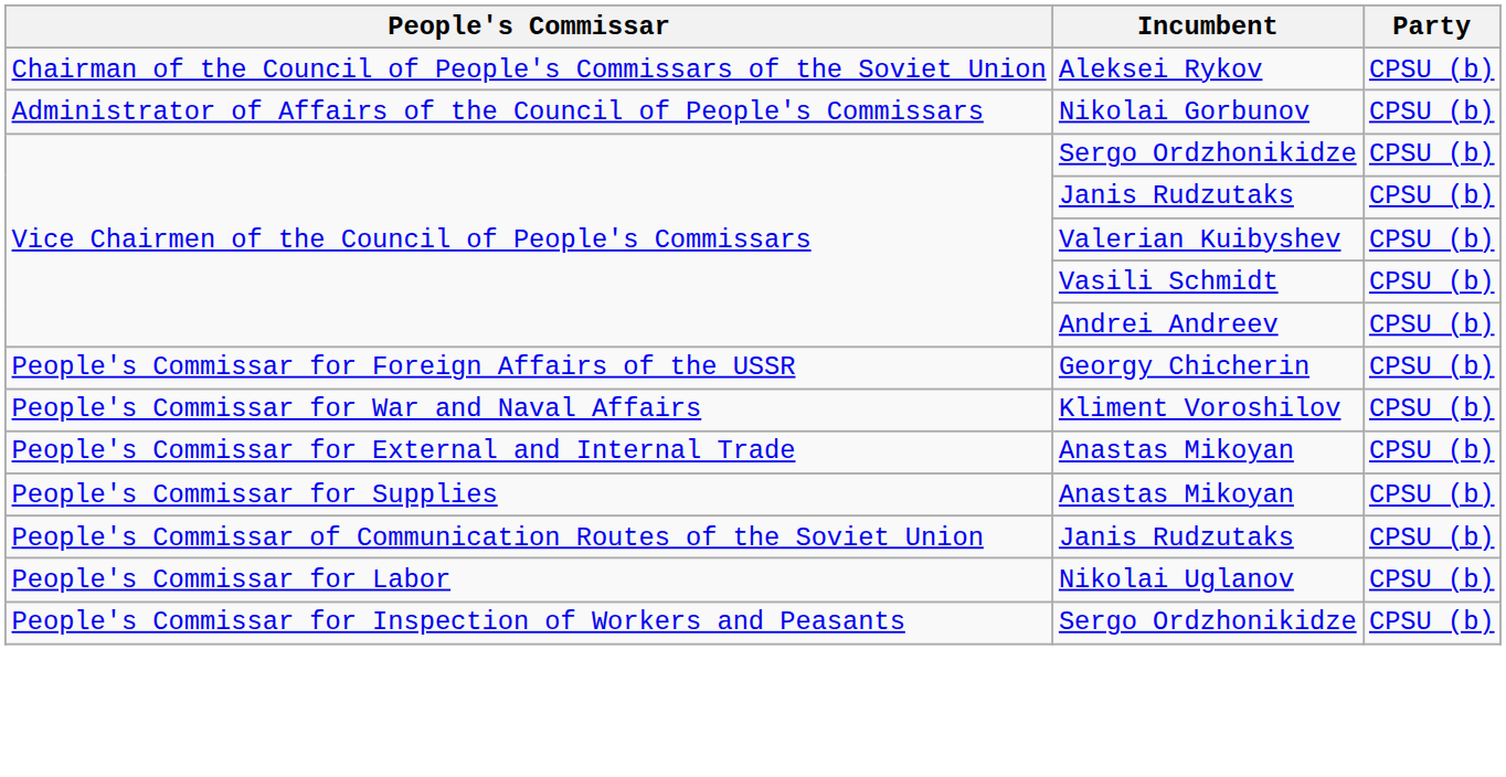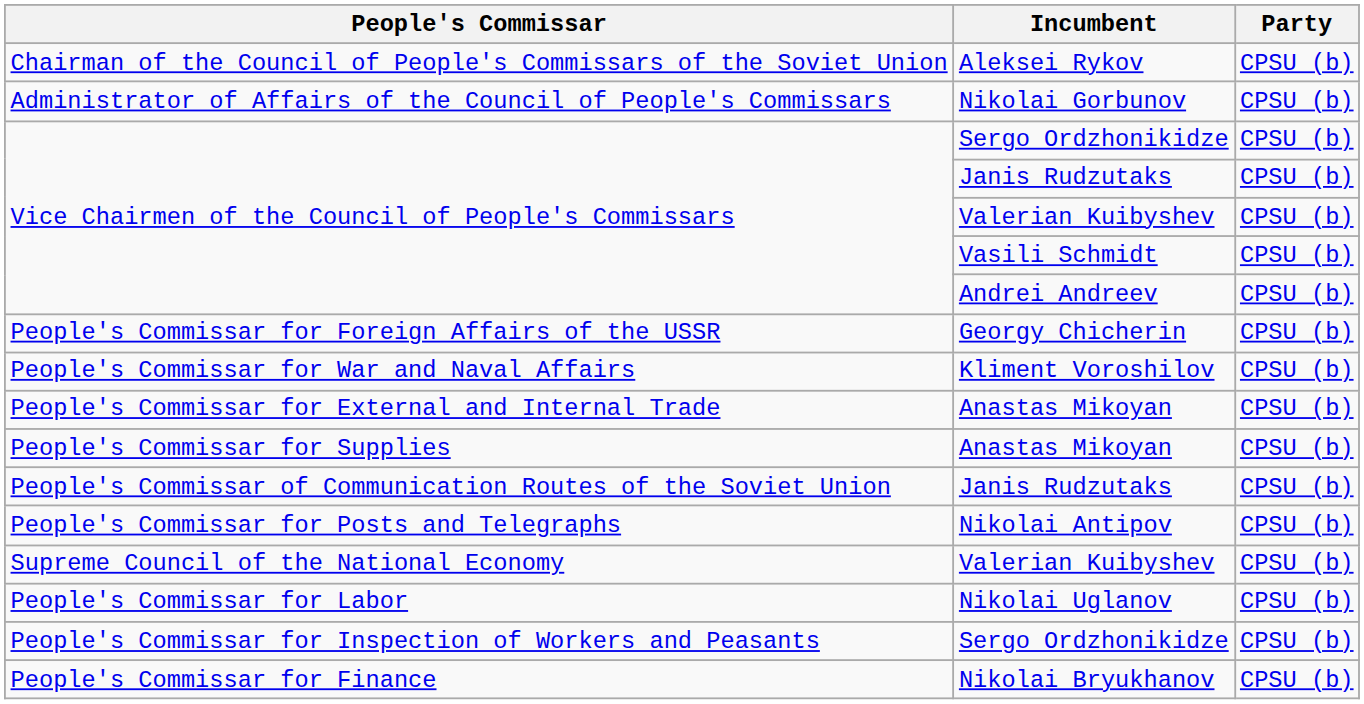 <table class="wikitable">
 <tr>
 <th>People's Commissar</th>
 <th>Incumbent</th>
 <th>Party</th>
 </tr>
 <tr>
 <td><a href='#'>Chairman of the Council of People's Commissars of the Soviet Union</a></td>
 <td><a href='#'>Aleksei Rykov</a></td>
 <td><a href='#'>CPSU (b)</a></td>
 </tr>
 <tr>
 <td><a href='#'>Administrator of Affairs of the Council of People's Commissars</a></td>
 <td><a href='#'>Nikolai Gorbunov</a></td>
 <td><a href='#'>CPSU (b)</a></td>
 </tr>
 <tr>
 <td rowspan="5"><a href='#'>Vice Chairmen of the Council of People's Commissars</a></td>
 <td><a href='#'>Sergo Ordzhonikidze</a></td>
 <td><a href='#'>CPSU (b)</a></td>
 </tr>
 <tr>
 <td><a href='#'>Janis Rudzutaks</a></td>
 <td><a href='#'>CPSU (b)</a></td>
 </tr>
 <tr>
 <td><a href='#'>Valerian Kuibyshev</a></td>
 <td><a href='#'>CPSU (b)</a></td>
 </tr>
 <tr>
 <td><a href='#'>Vasili Schmidt</a></td>
 <td><a href='#'>CPSU (b)</a></td>
 </tr>
 <tr>
 <td><a href='#'>Andrei Andreev</a></td>
 <td><a href='#'>CPSU (b)</a></td>
 </tr>
 <tr>
 <td><a href='#'>People's Commissar for Foreign Affairs of the USSR</a></td>
 <td><a href='#'>Georgy Chicherin</a></td>
 <td><a href='#'>CPSU (b)</a></td>
 </tr>
 <tr>
 <td><a href='#'>People's Commissar for War and Naval Affairs</a></td>
 <td><a href='#'>Kliment Voroshilov</a></td>
 <td><a href='#'>CPSU (b)</a></td>
 </tr>
 <tr>
 <td><a href='#'>People's Commissar for External and Internal Trade</a></td>
 <td><a href='#'>Anastas Mikoyan</a></td>
 <td><a href='#'>CPSU (b)</a></td>
 </tr>
 <tr>
 <td><a href='#'>People's Commissar for Supplies</a></td>
 <td><a href='#'>Anastas Mikoyan</a></td>
 <td><a href='#'>CPSU (b)</a></td>
 </tr>
 <tr>
 <td><a href='#'>People's Commissar of Communication Routes of the Soviet Union</a></td>
 <td><a href='#'>Janis Rudzutaks</a></td>
 <td><a href='#'>CPSU (b)</a></td>
 </tr>
 <tr>
+<td><a href='#'>People's Commissar for Posts and Telegraphs</a></td>
+<td><a href='#'>Nikolai Antipov</a></td>
+<td><a href='#'>CPSU (b)</a></td>
+</tr>
+<tr>
+<td><a href='#'>Supreme Council of the National Economy</a></td>
+<td><a href='#'>Valerian Kuibyshev</a></td>
+<td><a href='#'>CPSU (b)</a></td>
+</tr>
+<tr>
 <td><a href='#'>People's Commissar for Labor</a></td>
 <td><a href='#'>Nikolai Uglanov</a></td>
 <td><a href='#'>CPSU (b)</a></td>
 </tr>
 <tr>
 <td><a href='#'>People's Commissar for Inspection of Workers and Peasants</a></td>
 <td><a href='#'>Sergo Ordzhonikidze</a></td>
 <td><a href='#'>CPSU (b)</a></td>
 </tr>
+<tr>
+<td><a href='#'>People's Commissar for Finance</a></td>
+<td><a href='#'>Nikolai Bryukhanov</a></td>
+<td><a href='#'>CPSU (b)</a></td>
+</tr>
 </table>
